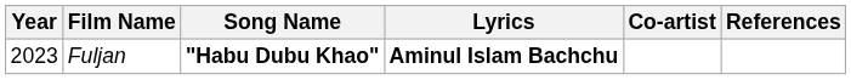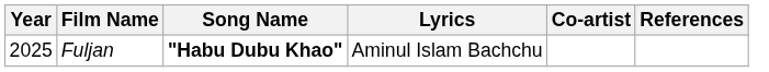 <table class="wikitable" style="border: none; background: none;">
 <tr>
 <th scope="col">Year</th>
 <th scope="col">Film Name</th>
 <th scope="col">Song Name</th>
 <th scope="col">Lyrics</th>
 <th scope="col">Co-artist</th>
 <th scope="col">References</th>
 </tr>
 <tr>
-<td>2023</td>
+<td>2025</td>
 <td><em>Fuljan</em></td>
 <td><strong>"Habu Dubu Khao"</strong></td>
-<td><strong>Aminul Islam Bachchu</strong></td>
+<td>Aminul Islam Bachchu</td>
 <td></td>
 <td></td>
 </tr>
 </table>
